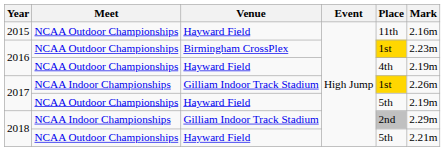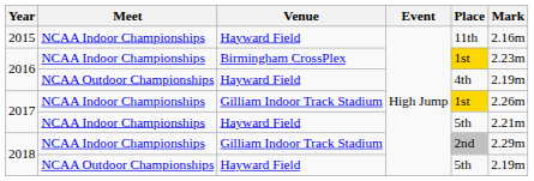 <table class="wikitable">
 <tr>
 <th>Year</th>
 <th>Meet</th>
 <th>Venue</th>
 <th>Event</th>
 <th>Place</th>
 <th>Mark</th>
 </tr>
 <tr>
 <td>2015</td>
-<td><a href='#'>NCAA Outdoor Championships</a></td>
+<td><a href='#'>NCAA Indoor Championships</a></td>
 <td><a href='#'>Hayward Field</a></td>
 <td rowspan="7">High Jump</td>
 <td>11th</td>
 <td>2.16m</td>
 </tr>
 <tr>
 <td rowspan="2">2016</td>
-<td><a href='#'>NCAA Outdoor Championships</a></td>
+<td><a href='#'>NCAA Indoor Championships</a></td>
 <td><a href='#'>Birmingham CrossPlex</a></td>
 <td bgcolor=gold>1st</td>
 <td>2.23m</td>
 </tr>
 <tr>
 <td><a href='#'>NCAA Outdoor Championships</a></td>
 <td><a href='#'>Hayward Field</a></td>
 <td>4th</td>
 <td>2.19m</td>
 </tr>
 <tr>
 <td rowspan="2">2017</td>
 <td><a href='#'>NCAA Indoor Championships</a></td>
 <td><a href='#'>Gilliam Indoor Track Stadium</a></td>
 <td bgcolor=gold>1st</td>
 <td>2.26m</td>
 </tr>
 <tr>
-<td><a href='#'>NCAA Outdoor Championships</a></td>
+<td><a href='#'>NCAA Indoor Championships</a></td>
 <td><a href='#'>Hayward Field</a></td>
 <td>5th</td>
-<td>2.19m</td>
+<td>2.21m</td>
 </tr>
 <tr>
 <td rowspan="2">2018</td>
 <td><a href='#'>NCAA Indoor Championships</a></td>
 <td><a href='#'>Gilliam Indoor Track Stadium</a></td>
 <td bgcolor=silver>2nd</td>
 <td>2.29m</td>
 </tr>
 <tr>
 <td><a href='#'>NCAA Outdoor Championships</a></td>
 <td><a href='#'>Hayward Field</a></td>
 <td>5th</td>
-<td>2.21m</td>
+<td>2.19m</td>
 </tr>
 </table>
